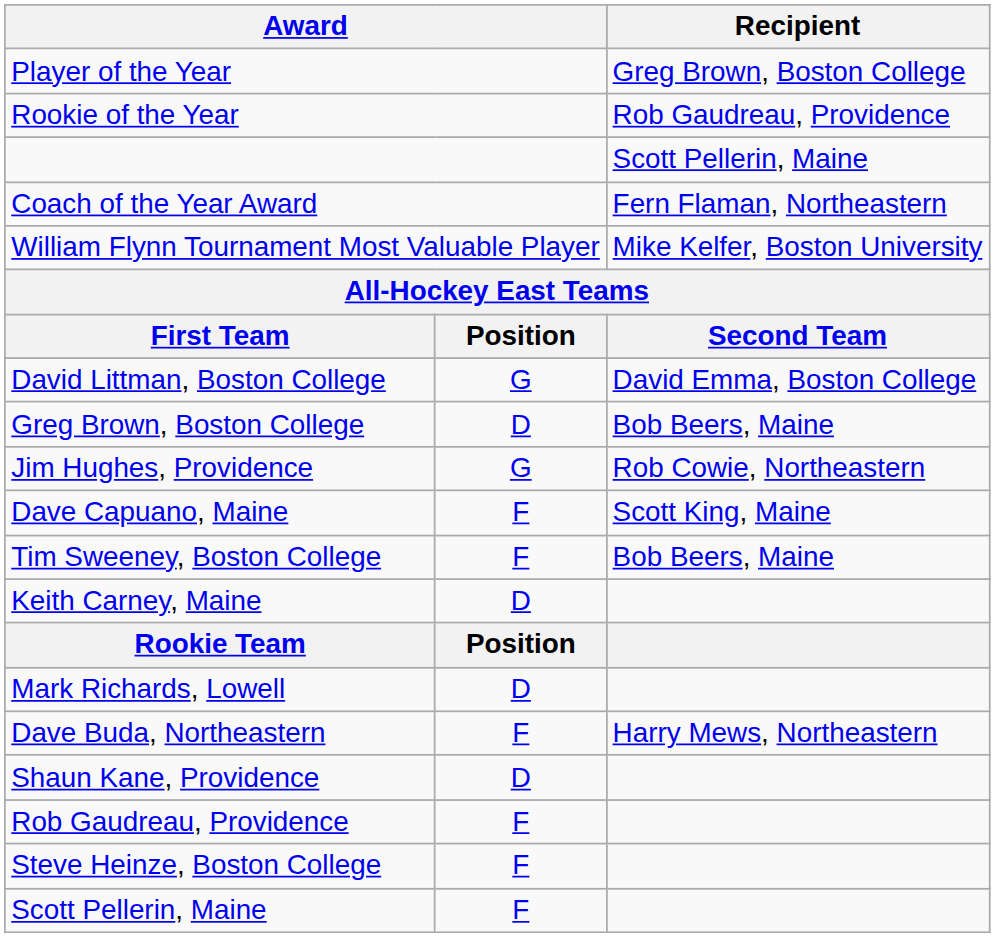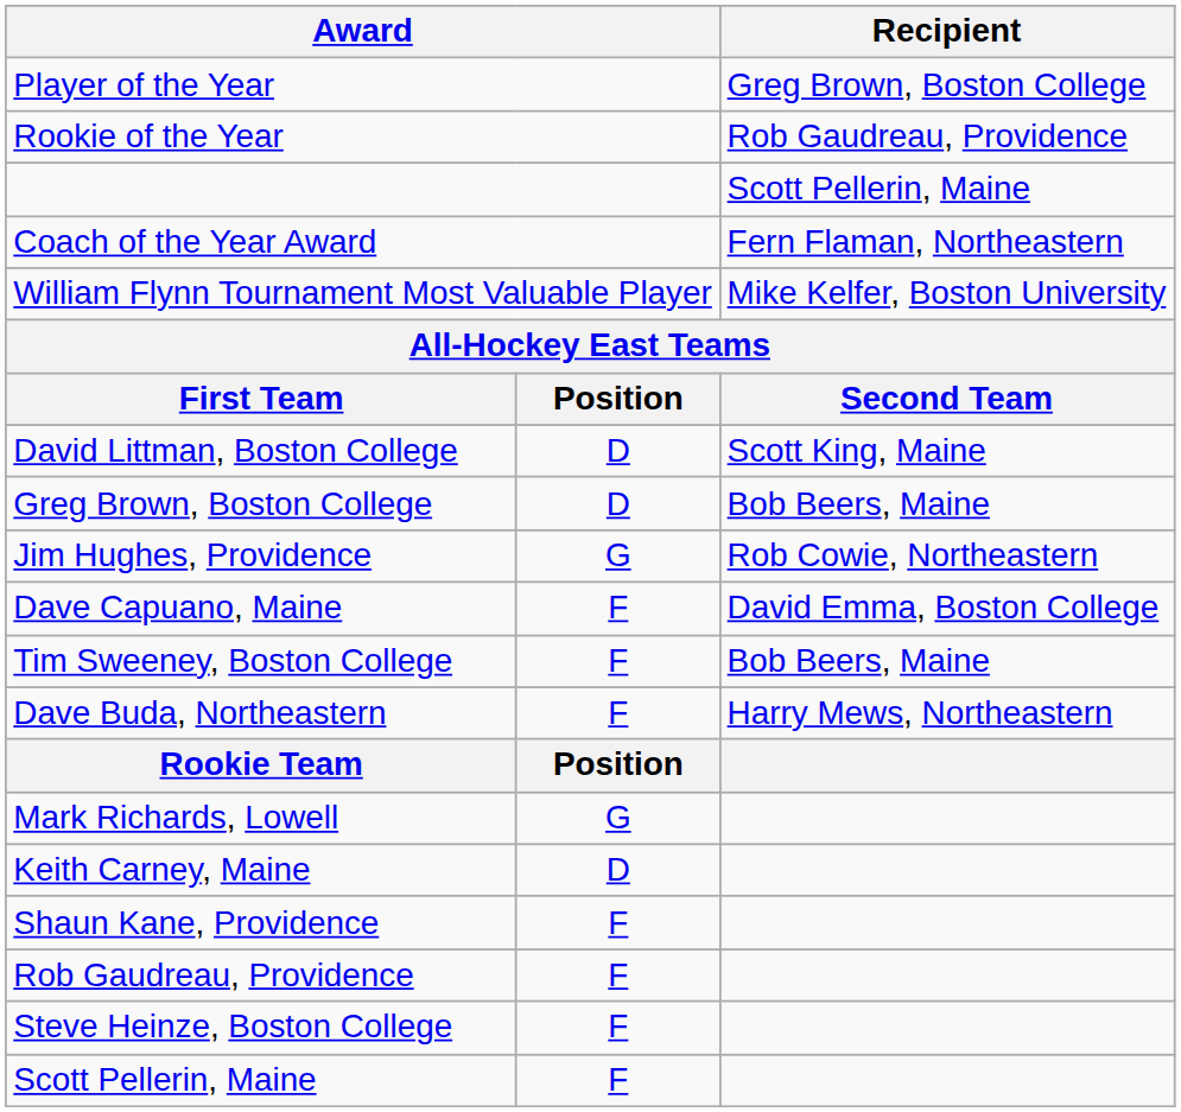 <table class="wikitable">
 <tr>
 <th colspan=2><a href='#'>Award</a></th>
 <th>Recipient</th>
 </tr>
 <tr>
 <td colspan=2><a href='#'>Player of the Year</a></td>
 <td><a href='#'>Greg Brown</a>, <a href='#'>Boston College</a></td>
 </tr>
 <tr>
 <td colspan=2><a href='#'>Rookie of the Year</a></td>
 <td><a href='#'>Rob Gaudreau</a>, <a href='#'>Providence</a></td>
 </tr>
 <tr>
 <td colspan=2></td>
 <td><a href='#'>Scott Pellerin</a>, <a href='#'>Maine</a></td>
 </tr>
 <tr>
 <td colspan=2><a href='#'>Coach of the Year Award</a></td>
 <td><a href='#'>Fern Flaman</a>, <a href='#'>Northeastern</a></td>
 </tr>
 <tr>
 <td colspan=2><a href='#'>William Flynn Tournament Most Valuable Player</a></td>
 <td><a href='#'>Mike Kelfer</a>, <a href='#'>Boston University</a></td>
 </tr>
 <tr>
 <th colspan=3><a href='#'>All-Hockey East Teams</a></th>
 </tr>
 <tr>
 <th><a href='#'>First Team</a></th>
 <th>  Position  </th>
 <th><a href='#'>Second Team</a></th>
 </tr>
 <tr>
 <td><a href='#'>David Littman</a>, <a href='#'>Boston College</a></td>
-<td align=center><a href='#'>G</a></td>
-<td><a href='#'>David Emma</a>, <a href='#'>Boston College</a></td>
+<td align=center><a href='#'>D</a></td>
+<td><a href='#'>Scott King</a>, <a href='#'>Maine</a></td>
 </tr>
 <tr>
 <td><a href='#'>Greg Brown</a>, <a href='#'>Boston College</a></td>
 <td align=center><a href='#'>D</a></td>
 <td><a href='#'>Bob Beers</a>, <a href='#'>Maine</a></td>
 </tr>
 <tr>
 <td><a href='#'>Jim Hughes</a>, <a href='#'>Providence</a></td>
 <td align=center><a href='#'>G</a></td>
 <td><a href='#'>Rob Cowie</a>, <a href='#'>Northeastern</a></td>
 </tr>
 <tr>
 <td><a href='#'>Dave Capuano</a>, <a href='#'>Maine</a></td>
 <td align=center><a href='#'>F</a></td>
-<td><a href='#'>Scott King</a>, <a href='#'>Maine</a></td>
+<td><a href='#'>David Emma</a>, <a href='#'>Boston College</a></td>
 </tr>
 <tr>
 <td><a href='#'>Tim Sweeney</a>, <a href='#'>Boston College</a></td>
 <td align=center><a href='#'>F</a></td>
 <td><a href='#'>Bob Beers</a>, <a href='#'>Maine</a></td>
 </tr>
 <tr>
-<td><a href='#'>Keith Carney</a>, <a href='#'>Maine</a></td>
-<td align=center><a href='#'>D</a></td>
-<td></td>
+<td><a href='#'>Dave Buda</a>, <a href='#'>Northeastern</a></td>
+<td align=center><a href='#'>F</a></td>
+<td><a href='#'>Harry Mews</a>, <a href='#'>Northeastern</a></td>
 </tr>
 <tr>
 <th><a href='#'>Rookie Team</a></th>
 <th>  Position  </th>
 <th></th>
 </tr>
 <tr>
 <td><a href='#'>Mark Richards</a>, <a href='#'>Lowell</a></td>
+<td align=center><a href='#'>G</a></td>
+<td></td>
+</tr>
+<tr>
+<td><a href='#'>Keith Carney</a>, <a href='#'>Maine</a></td>
 <td align=center><a href='#'>D</a></td>
 <td></td>
 </tr>
 <tr>
-<td><a href='#'>Dave Buda</a>, <a href='#'>Northeastern</a></td>
+<td><a href='#'>Shaun Kane</a>, <a href='#'>Providence</a></td>
 <td align=center><a href='#'>F</a></td>
-<td><a href='#'>Harry Mews</a>, <a href='#'>Northeastern</a></td>
-</tr>
-<tr>
-<td><a href='#'>Shaun Kane</a>, <a href='#'>Providence</a></td>
-<td align=center><a href='#'>D</a></td>
 <td></td>
 </tr>
 <tr>
 <td><a href='#'>Rob Gaudreau</a>, <a href='#'>Providence</a></td>
 <td align=center><a href='#'>F</a></td>
 <td></td>
 </tr>
 <tr>
 <td><a href='#'>Steve Heinze</a>, <a href='#'>Boston College</a></td>
 <td align=center><a href='#'>F</a></td>
 <td></td>
 </tr>
 <tr>
 <td><a href='#'>Scott Pellerin</a>, <a href='#'>Maine</a></td>
 <td align=center><a href='#'>F</a></td>
 <td></td>
 </tr>
 </table>
